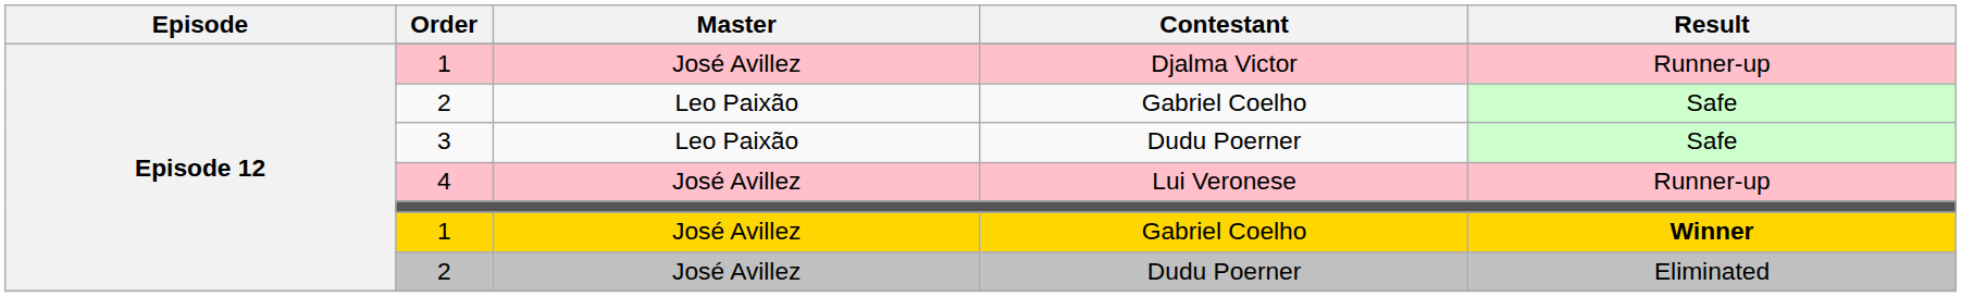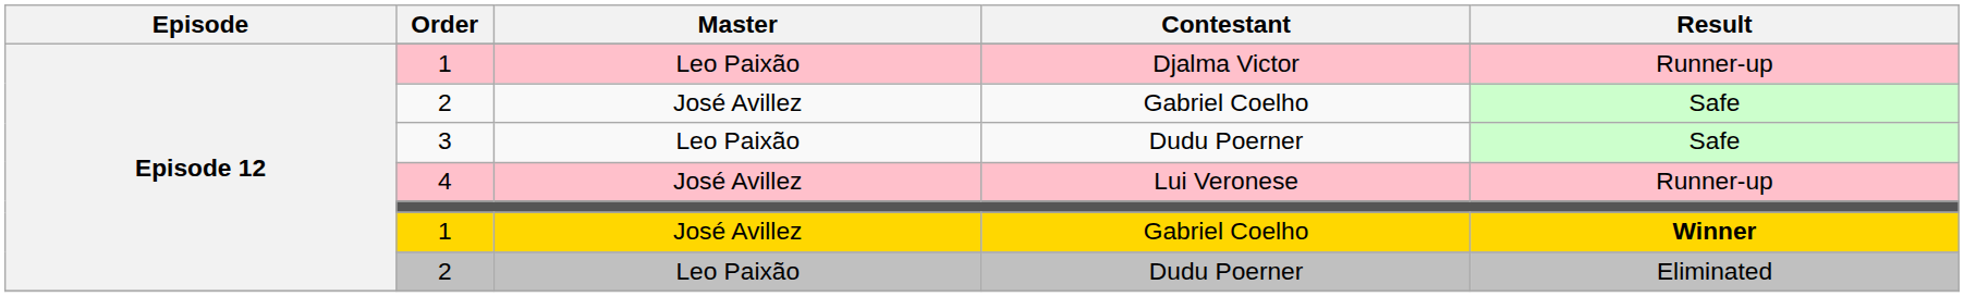 <table class="wikitable" style="text-align:center; width:100%;">
 <tr>
 <th scope="col" width="20.0%">Episode</th>
 <th scope="col" width="05.0%">Order</th>
 <th scope="col" width="25.0%">Master</th>
 <th scope="col" width="25.0%">Contestant</th>
 <th scope="col" width="25.0%">Result</th>
 </tr>
 <tr>
 <th rowspan=8>Episode 12<br></th>
 </tr>
 <tr bgcolor=FFC0CB>
 <td>1</td>
-<td>José Avillez</td>
+<td>Leo Paixão</td>
 <td>Djalma Victor</td>
 <td>Runner-up</td>
 </tr>
 <tr>
 <td>2</td>
-<td>Leo Paixão</td>
+<td>José Avillez</td>
 <td>Gabriel Coelho</td>
 <td bgcolor=CCFFCC>Safe</td>
 </tr>
 <tr>
 <td>3</td>
 <td>Leo Paixão</td>
 <td>Dudu Poerner</td>
 <td bgcolor=CCFFCC>Safe</td>
 </tr>
 <tr bgcolor=FFC0CB>
 <td>4</td>
 <td>José Avillez</td>
 <td>Lui Veronese</td>
 <td>Runner-up</td>
 </tr>
 <tr>
 <td colspan=5 bgcolor=555555></td>
 </tr>
 <tr bgcolor=FFD700 |>
 <td>1</td>
 <td>José Avillez</td>
 <td>Gabriel Coelho</td>
 <td><strong>Winner</strong></td>
 </tr>
 <tr bgcolor=C0C0C0 |>
 <td>2</td>
-<td>José Avillez</td>
+<td>Leo Paixão</td>
 <td>Dudu Poerner</td>
 <td>Eliminated</td>
 </tr>
 <tr>
 </tr>
 </table>
